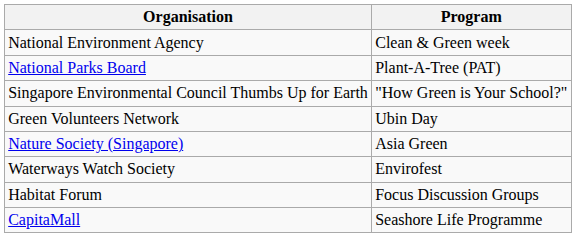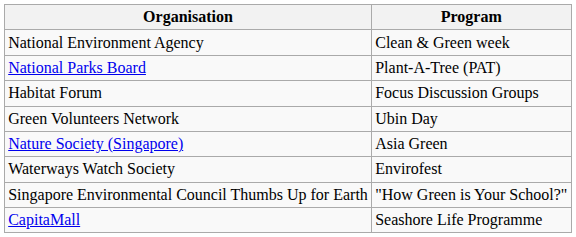 <table class="wikitable">
 <tr>
 <th>Organisation</th>
 <th>Program</th>
 </tr>
 <tr>
 <td>National Environment Agency</td>
 <td>Clean & Green week</td>
 </tr>
 <tr>
 <td><a href='#'>National Parks Board</a></td>
 <td>Plant-A-Tree (PAT)</td>
 </tr>
 <tr>
-<td>Singapore Environmental Council Thumbs Up for Earth</td>
-<td>"How Green is Your School?"</td>
+<td>Habitat Forum</td>
+<td>Focus Discussion Groups</td>
 </tr>
 <tr>
 <td>Green Volunteers Network</td>
 <td>Ubin Day</td>
 </tr>
 <tr>
 <td><a href='#'>Nature Society (Singapore)</a></td>
 <td>Asia Green</td>
 </tr>
 <tr>
 <td>Waterways Watch Society</td>
 <td>Envirofest</td>
 </tr>
 <tr>
-<td>Habitat Forum</td>
-<td>Focus Discussion Groups</td>
+<td>Singapore Environmental Council Thumbs Up for Earth</td>
+<td>"How Green is Your School?"</td>
 </tr>
 <tr>
 <td><a href='#'>CapitaMall</a></td>
 <td>Seashore Life Programme</td>
 </tr>
 </table>
